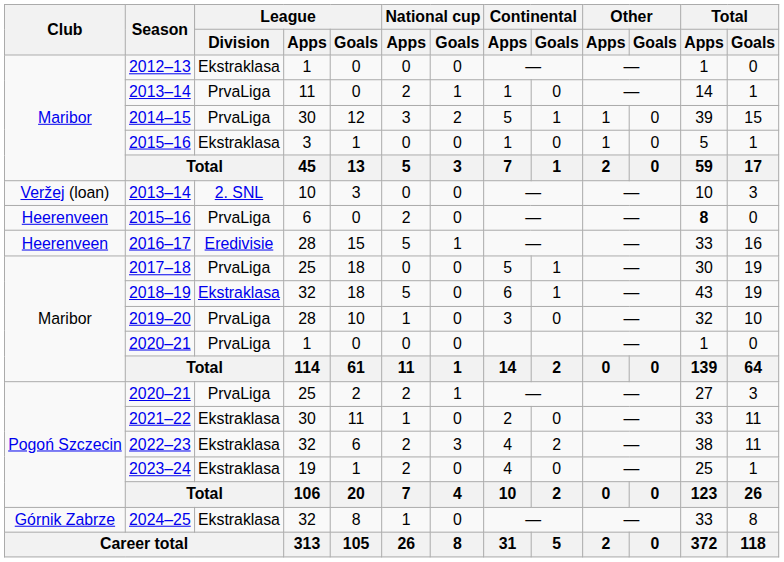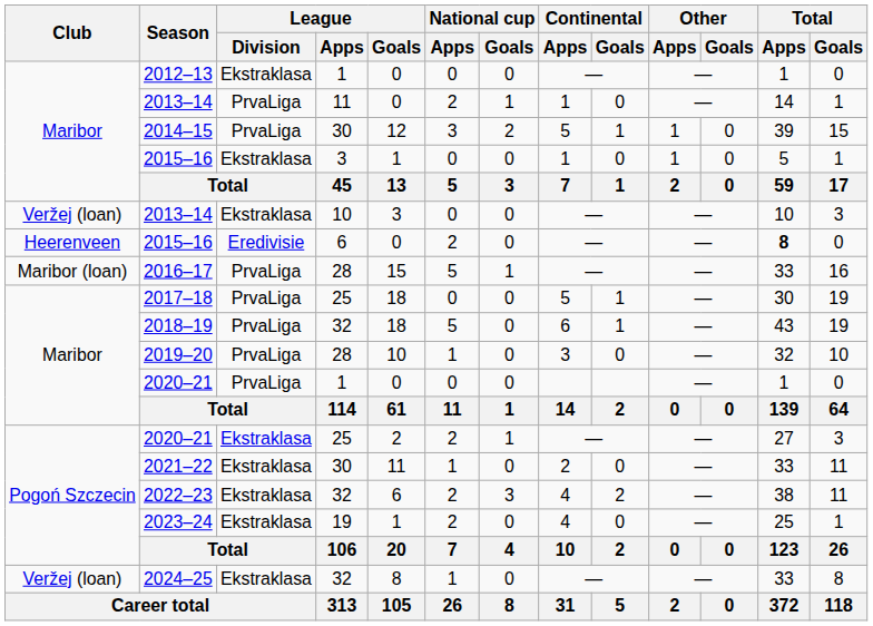 <table class="wikitable", style="text-align:center">
 <tr>
 <th rowspan="2">Club</th>
 <th rowspan="2">Season</th>
 <th colspan="3">League</th>
 <th colspan="2">National cup</th>
 <th colspan="2">Continental</th>
 <th colspan="2">Other</th>
 <th colspan="2">Total</th>
 </tr>
 <tr>
 <th>Division</th>
 <th>Apps</th>
 <th>Goals</th>
 <th>Apps</th>
 <th>Goals</th>
 <th>Apps</th>
 <th>Goals</th>
 <th>Apps</th>
 <th>Goals</th>
 <th>Apps</th>
 <th>Goals</th>
 </tr>
 <tr>
 <td rowspan="5"><a href='#'>Maribor</a></td>
 <td><a href='#'>2012–13</a></td>
 <td>Ekstraklasa</td>
 <td>1</td>
 <td>0</td>
 <td>0</td>
 <td>0</td>
 <td colspan="2">—</td>
 <td colspan="2">—</td>
 <td>1</td>
 <td>0</td>
 </tr>
 <tr>
 <td><a href='#'>2013–14</a></td>
 <td>PrvaLiga</td>
 <td>11</td>
 <td>0</td>
 <td>2</td>
 <td>1</td>
 <td>1</td>
 <td>0</td>
 <td colspan="2">—</td>
 <td>14</td>
 <td>1</td>
 </tr>
 <tr>
 <td><a href='#'>2014–15</a></td>
 <td>PrvaLiga</td>
 <td>30</td>
 <td>12</td>
 <td>3</td>
 <td>2</td>
 <td>5</td>
 <td>1</td>
 <td>1</td>
 <td>0</td>
 <td>39</td>
 <td>15</td>
 </tr>
 <tr>
 <td><a href='#'>2015–16</a></td>
 <td>Ekstraklasa</td>
 <td>3</td>
 <td>1</td>
 <td>0</td>
 <td>0</td>
 <td>1</td>
 <td>0</td>
 <td>1</td>
 <td>0</td>
 <td>5</td>
 <td>1</td>
 </tr>
 <tr>
 <th colspan="2">Total</th>
 <th>45</th>
 <th>13</th>
 <th>5</th>
 <th>3</th>
 <th>7</th>
 <th>1</th>
 <th>2</th>
 <th>0</th>
 <th>59</th>
 <th>17</th>
 </tr>
 <tr>
 <td><a href='#'>Veržej</a> (loan)</td>
 <td><a href='#'>2013–14</a></td>
-<td><a href='#'>2. SNL</a></td>
+<td>Ekstraklasa</td>
 <td>10</td>
 <td>3</td>
 <td>0</td>
 <td>0</td>
 <td colspan="2">—</td>
 <td colspan="2">—</td>
 <td>10</td>
 <td>3</td>
 </tr>
 <tr>
 <td><a href='#'>Heerenveen</a></td>
 <td><a href='#'>2015–16</a></td>
-<td>PrvaLiga</td>
+<td><a href='#'>Eredivisie</a></td>
 <td>6</td>
 <td>0</td>
 <td>2</td>
 <td>0</td>
 <td colspan="2">—</td>
 <td colspan="2">—</td>
 <td><strong>8</strong></td>
 <td>0</td>
 </tr>
 <tr>
-<td><a href='#'>Heerenveen</a></td>
+<td>Maribor (loan)</td>
 <td><a href='#'>2016–17</a></td>
-<td><a href='#'>Eredivisie</a></td>
+<td>PrvaLiga</td>
 <td>28</td>
 <td>15</td>
 <td>5</td>
 <td>1</td>
 <td colspan="2">—</td>
 <td colspan="2">—</td>
 <td>33</td>
 <td>16</td>
 </tr>
 <tr>
 <td rowspan="5">Maribor</td>
 <td><a href='#'>2017–18</a></td>
 <td>PrvaLiga</td>
 <td>25</td>
 <td>18</td>
 <td>0</td>
 <td>0</td>
 <td>5</td>
 <td>1</td>
 <td colspan="2">—</td>
 <td>30</td>
 <td>19</td>
 </tr>
 <tr>
 <td><a href='#'>2018–19</a></td>
-<td><a href='#'>Ekstraklasa</a></td>
+<td>PrvaLiga</td>
 <td>32</td>
 <td>18</td>
 <td>5</td>
 <td>0</td>
 <td>6</td>
 <td>1</td>
 <td colspan="2">—</td>
 <td>43</td>
 <td>19</td>
 </tr>
 <tr>
 <td><a href='#'>2019–20</a></td>
 <td>PrvaLiga</td>
 <td>28</td>
 <td>10</td>
 <td>1</td>
 <td>0</td>
 <td>3</td>
 <td>0</td>
 <td colspan="2">—</td>
 <td>32</td>
 <td>10</td>
 </tr>
 <tr>
 <td><a href='#'>2020–21</a></td>
 <td>PrvaLiga</td>
 <td>1</td>
 <td>0</td>
 <td>0</td>
 <td>0</td>
 <td></td>
 <td></td>
 <td colspan="2">—</td>
 <td>1</td>
 <td>0</td>
 </tr>
 <tr>
 <th colspan="2">Total</th>
 <th>114</th>
 <th>61</th>
 <th>11</th>
 <th>1</th>
 <th>14</th>
 <th>2</th>
 <th>0</th>
 <th>0</th>
 <th>139</th>
 <th>64</th>
 </tr>
 <tr>
 <td rowspan="5"><a href='#'>Pogoń Szczecin</a></td>
 <td><a href='#'>2020–21</a></td>
-<td>PrvaLiga</td>
+<td><a href='#'>Ekstraklasa</a></td>
 <td>25</td>
 <td>2</td>
 <td>2</td>
 <td>1</td>
 <td colspan="2">—</td>
 <td colspan="2">—</td>
 <td>27</td>
 <td>3</td>
 </tr>
 <tr>
 <td><a href='#'>2021–22</a></td>
 <td>Ekstraklasa</td>
 <td>30</td>
 <td>11</td>
 <td>1</td>
 <td>0</td>
 <td>2</td>
 <td>0</td>
 <td colspan="2">—</td>
 <td>33</td>
 <td>11</td>
 </tr>
 <tr>
 <td><a href='#'>2022–23</a></td>
 <td>Ekstraklasa</td>
 <td>32</td>
 <td>6</td>
 <td>2</td>
 <td>3</td>
 <td>4</td>
 <td>2</td>
 <td colspan="2">—</td>
 <td>38</td>
 <td>11</td>
 </tr>
 <tr>
 <td><a href='#'>2023–24</a></td>
 <td>Ekstraklasa</td>
 <td>19</td>
 <td>1</td>
 <td>2</td>
 <td>0</td>
 <td>4</td>
 <td>0</td>
 <td colspan="2">—</td>
 <td>25</td>
 <td>1</td>
 </tr>
 <tr>
 <th colspan="2">Total</th>
 <th>106</th>
 <th>20</th>
 <th>7</th>
 <th>4</th>
 <th>10</th>
 <th>2</th>
 <th>0</th>
 <th>0</th>
 <th>123</th>
 <th>26</th>
 </tr>
 <tr>
-<td><a href='#'>Górnik Zabrze</a></td>
+<td><a href='#'>Veržej</a> (loan)</td>
 <td><a href='#'>2024–25</a></td>
 <td>Ekstraklasa</td>
 <td>32</td>
 <td>8</td>
 <td>1</td>
 <td>0</td>
 <td colspan="2">—</td>
 <td colspan="2">—</td>
 <td>33</td>
 <td>8</td>
 </tr>
 <tr>
 <th colspan="3">Career total</th>
 <th>313</th>
 <th>105</th>
 <th>26</th>
 <th>8</th>
 <th>31</th>
 <th>5</th>
 <th>2</th>
 <th>0</th>
 <th>372</th>
 <th>118</th>
 </tr>
 </table>
